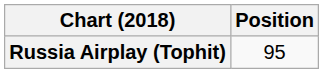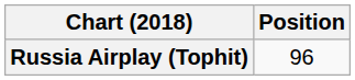 <table class="wikitable plainrowheaders" style="text-align:center">
 <tr>
 <th scope="col">Chart (2018)</th>
 <th scope="col">Position</th>
 </tr>
 <tr>
 <th scope="row">Russia Airplay (Tophit)</th>
-<td>95</td>
+<td>96</td>
 </tr>
 </table>
